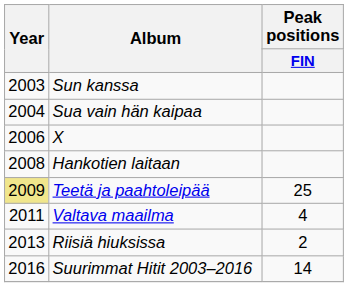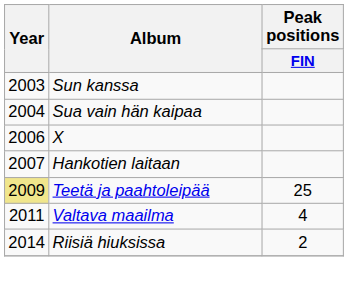 <table class="wikitable">
 <tr>
 <th align="center" rowspan="2" width="10">Year</th>
 <th align="center" rowspan="2" width="200">Album</th>
 <th align="center" colspan="1" width="20">Peak positions</th>
 </tr>
 <tr>
 <th scope="col" style="width:3em;font-size:90%;"><a href='#'>FIN</a><br></th>
 </tr>
 <tr>
 <td style="text-align:center;">2003</td>
 <td><em>Sun kanssa</em></td>
 <td style="text-align:center;"></td>
 </tr>
 <tr>
 <td style="text-align:center;">2004</td>
 <td><em>Sua vain hän kaipaa</em></td>
 <td style="text-align:center;"></td>
 </tr>
 <tr>
 <td style="text-align:center;">2006</td>
 <td><em>X</em></td>
 <td style="text-align:center;"></td>
 </tr>
 <tr>
-<td style="text-align:center;">2008</td>
+<td style="text-align:center;">2007</td>
 <td><em>Hankotien laitaan</em></td>
 <td style="text-align:center;"></td>
 </tr>
 <tr>
 <td style="background: khaki; text-align:center;">2009</td>
 <td><em><a href='#'>Teetä ja paahtoleipää</a></em></td>
 <td style="text-align:center;">25</td>
 </tr>
 <tr>
 <td style="text-align:center;">2011</td>
 <td><em><a href='#'>Valtava maailma</a></em></td>
 <td style="text-align:center;">4</td>
 </tr>
 <tr>
-<td style="text-align:center;">2013</td>
+<td style="text-align:center;">2014</td>
 <td><em>Riisiä hiuksissa</em></td>
 <td style="text-align:center;">2</td>
 </tr>
 <tr>
-<td style="text-align:center;">2016</td>
-<td><em>Suurimmat Hitit 2003–2016</em></td>
-<td style="text-align:center;">14<br></td>
-</tr>
-<tr>
 </tr>
 </table>
